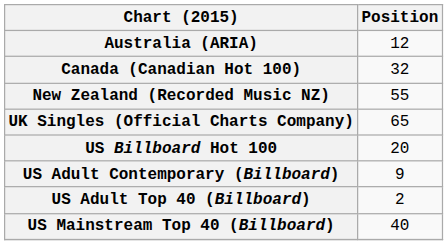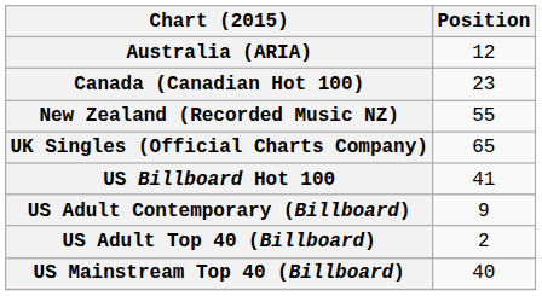 <table class="wikitable plainrowheaders sortable" style="text-align:center">
 <tr>
 <th scope="col">Chart (2015)</th>
 <th scope="col">Position</th>
 </tr>
 <tr>
 <th scope="row">Australia (ARIA)</th>
 <td>12</td>
 </tr>
 <tr>
 <th scope="row">Canada (Canadian Hot 100)</th>
-<td>32</td>
+<td>23</td>
 </tr>
 <tr>
 <th scope="row">New Zealand (Recorded Music NZ)</th>
 <td>55</td>
 </tr>
 <tr>
 <th scope="row">UK Singles (Official Charts Company)</th>
 <td>65</td>
 </tr>
 <tr>
 <th scope="row">US <em>Billboard</em> Hot 100</th>
-<td>20</td>
+<td>41</td>
 </tr>
 <tr>
 <th scope="row">US Adult Contemporary (<em>Billboard</em>)</th>
 <td>9</td>
 </tr>
 <tr>
 <th scope="row">US Adult Top 40 (<em>Billboard</em>)</th>
 <td>2</td>
 </tr>
 <tr>
 <th scope="row">US Mainstream Top 40 (<em>Billboard</em>)</th>
 <td>40</td>
 </tr>
 <tr>
 </tr>
 </table>
